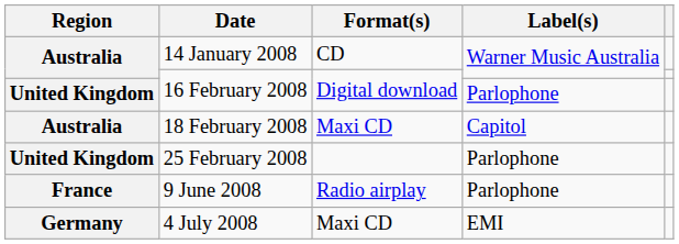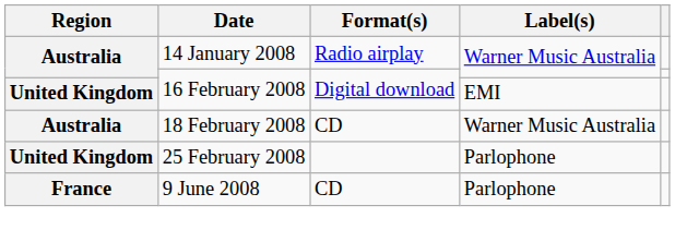 <table class="wikitable plainrowheaders">
 <tr>
 <th scope="col">Region</th>
 <th scope="col">Date</th>
 <th scope="col">Format(s)</th>
 <th scope="col">Label(s)</th>
 <th scope="col"></th>
 </tr>
 <tr>
 <th scope="row" rowspan="2">Australia</th>
 <td>14 January 2008</td>
-<td>CD</td>
+<td><a href='#'>Radio airplay</a></td>
 <td rowspan="2"><a href='#'>Warner Music Australia</a></td>
 <td></td>
 </tr>
 <tr>
 <td rowspan="2">16 February 2008</td>
 <td rowspan="2"><a href='#'>Digital download</a> </td>
 <td></td>
 </tr>
 <tr>
 <th scope="row">United Kingdom</th>
-<td><a href='#'>Parlophone</a></td>
+<td>EMI</td>
 <td></td>
 </tr>
 <tr>
 <th scope="row">Australia</th>
 <td>18 February 2008</td>
-<td><a href='#'>Maxi CD</a></td>
-<td><a href='#'>Capitol</a></td>
+<td>CD</td>
+<td>Warner Music Australia</td>
 <td></td>
 </tr>
 <tr>
 <th scope="row">United Kingdom</th>
 <td>25 February 2008</td>
 <td></td>
 <td>Parlophone</td>
 <td></td>
 </tr>
 <tr>
 <th scope="row">France</th>
 <td>9 June 2008</td>
-<td><a href='#'>Radio airplay</a></td>
+<td>CD</td>
 <td>Parlophone</td>
 <td></td>
 </tr>
-<tr>
-<th scope="row">Germany</th>
-<td>4 July 2008</td>
-<td>Maxi CD</td>
-<td>EMI</td>
-<td></td>
-</tr>
 </table>
